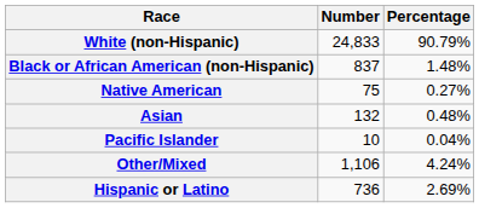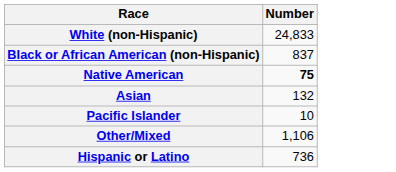 <table class="wikitable" style="text-align:right">
 <tr>
 <th scope="col">Race</th>
 <th scope="col">Number</th>
-<th scope="col">Percentage</th>
 </tr>
 <tr>
 <th scope="row"><a href='#'>White</a> (non-Hispanic)</th>
 <td>24,833</td>
-<td>90.79%</td>
 </tr>
 <tr>
 <th scope="row"><a href='#'>Black or African American</a> (non-Hispanic)</th>
 <td>837</td>
-<td>1.48%</td>
 </tr>
 <tr>
 <th scope="row"><a href='#'>Native American</a></th>
-<td>75</td>
-<td>0.27%</td>
+<td><strong>75</strong></td>
 </tr>
 <tr>
 <th scope="row"><a href='#'>Asian</a></th>
 <td>132</td>
-<td>0.48%</td>
 </tr>
 <tr>
 <th scope="row"><a href='#'>Pacific Islander</a></th>
 <td>10</td>
-<td>0.04%</td>
 </tr>
 <tr>
 <th scope="row"><a href='#'>Other/Mixed</a></th>
 <td>1,106</td>
-<td>4.24%</td>
 </tr>
 <tr>
 <th scope="row"><a href='#'>Hispanic</a> or <a href='#'>Latino</a></th>
 <td>736</td>
-<td>2.69%</td>
 </tr>
 </table>
